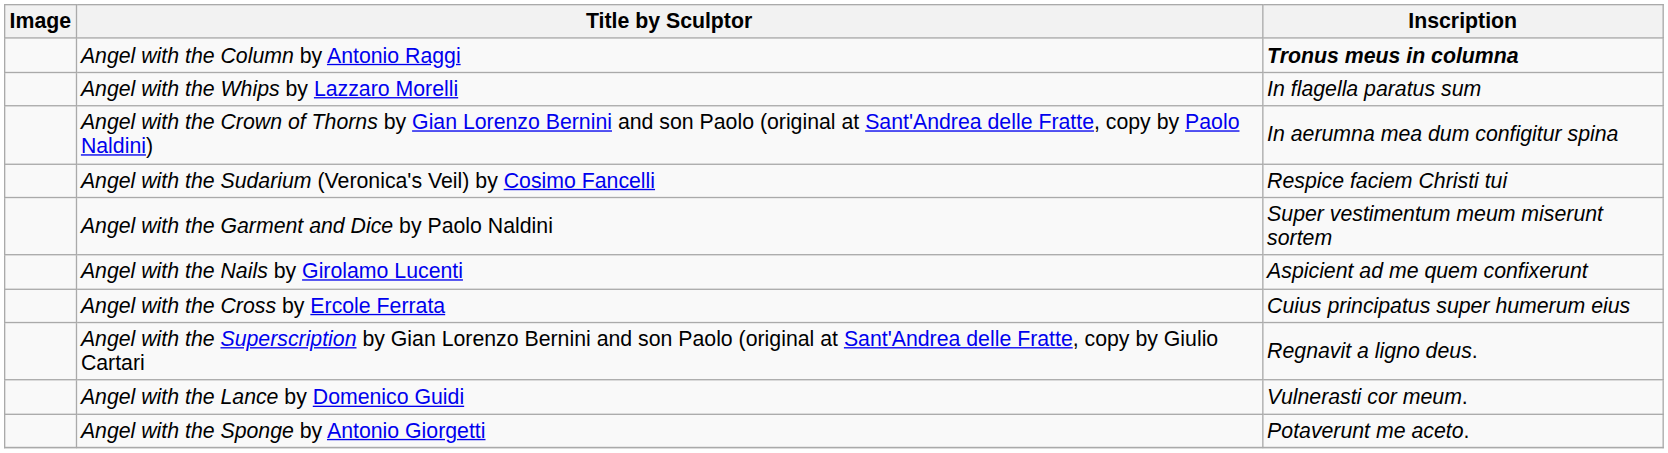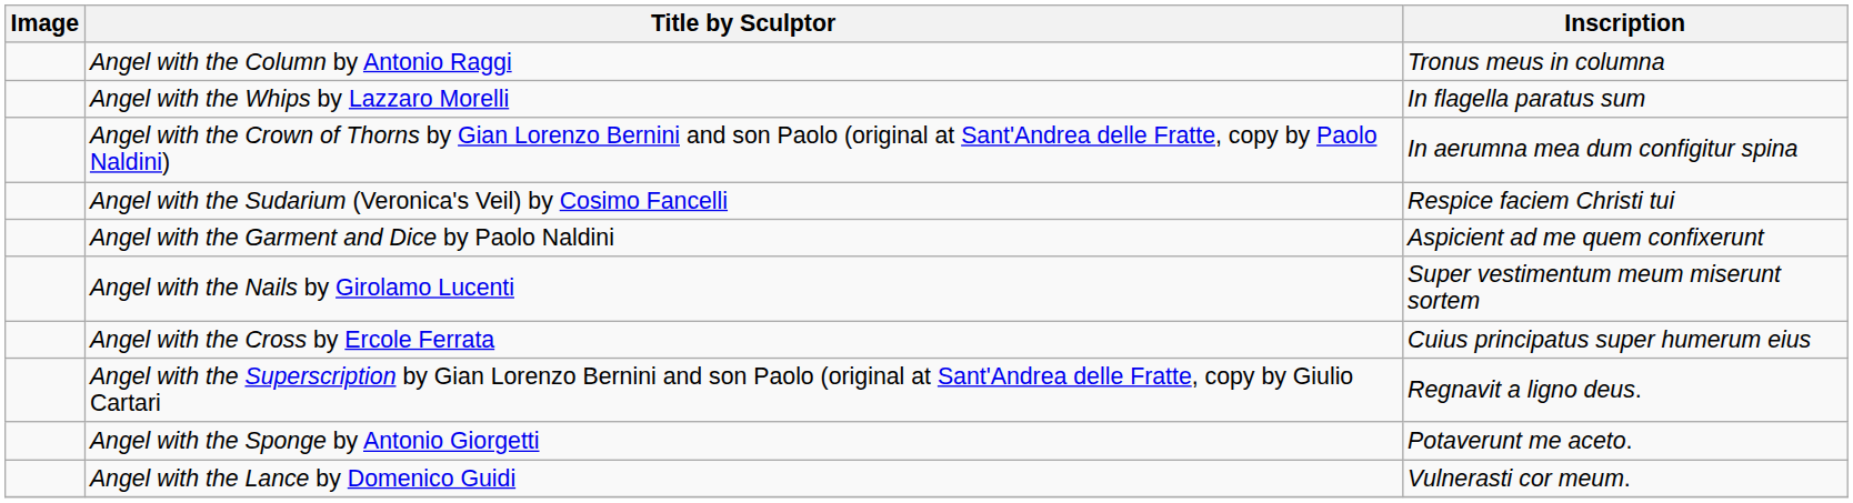 <table class="wikitable sortable" style="text-align:left;">
 <tr>
 <th class="unsortable">Image</th>
 <th>Title by Sculptor</th>
 <th>Inscription</th>
 </tr>
 <tr>
 <td></td>
 <td><em>Angel with the Column</em> by <a href='#'>Antonio Raggi</a></td>
-<td><strong><em>Tronus meus in columna</em></strong></td>
+<td><em>Tronus meus in columna</em></td>
 </tr>
 <tr>
 <td></td>
 <td><em>Angel with the Whips</em> by <a href='#'>Lazzaro Morelli</a></td>
 <td><em>In flagella paratus sum</em></td>
 </tr>
 <tr>
 <td></td>
 <td><em>Angel with the Crown of Thorns</em> by <a href='#'>Gian Lorenzo Bernini</a> and son Paolo (original at <a href='#'>Sant'Andrea delle Fratte</a>, copy by <a href='#'>Paolo Naldini</a>)</td>
 <td><em>In aerumna mea dum configitur spina</em></td>
 </tr>
 <tr>
 <td></td>
 <td><em>Angel with the Sudarium</em> (Veronica's Veil) by <a href='#'>Cosimo Fancelli</a></td>
 <td><em>Respice faciem Christi tui</em></td>
 </tr>
 <tr>
 <td></td>
 <td><em>Angel with the Garment and Dice</em> by Paolo Naldini</td>
-<td><em>Super vestimentum meum miserunt sortem</em></td>
+<td><em>Aspicient ad me quem confixerunt</em></td>
 </tr>
 <tr>
 <td></td>
 <td><em>Angel with the Nails</em> by <a href='#'>Girolamo Lucenti</a></td>
-<td><em>Aspicient ad me quem confixerunt</em></td>
+<td><em>Super vestimentum meum miserunt sortem</em></td>
 </tr>
 <tr>
 <td></td>
 <td><em>Angel with the Cross</em> by <a href='#'>Ercole Ferrata</a></td>
 <td><em>Cuius principatus super humerum eius</em></td>
 </tr>
 <tr>
 <td></td>
 <td><em>Angel with the <a href='#'>Superscription</a></em> by Gian Lorenzo Bernini and son Paolo (original at <a href='#'>Sant'Andrea delle Fratte</a>, copy by Giulio Cartari</td>
 <td><em>Regnavit a ligno deus</em>.</td>
 </tr>
 <tr>
 <td></td>
+<td><em>Angel with the Sponge</em> by <a href='#'>Antonio Giorgetti</a></td>
+<td><em>Potaverunt me aceto</em>.</td>
+</tr>
+<tr>
+<td></td>
 <td><em>Angel with the Lance</em> by <a href='#'>Domenico Guidi</a></td>
 <td><em>Vulnerasti cor meum</em>.</td>
 </tr>
 <tr>
-<td></td>
-<td><em>Angel with the Sponge</em> by <a href='#'>Antonio Giorgetti</a></td>
-<td><em>Potaverunt me aceto</em>.</td>
-</tr>
-<tr>
 </tr>
 </table>
